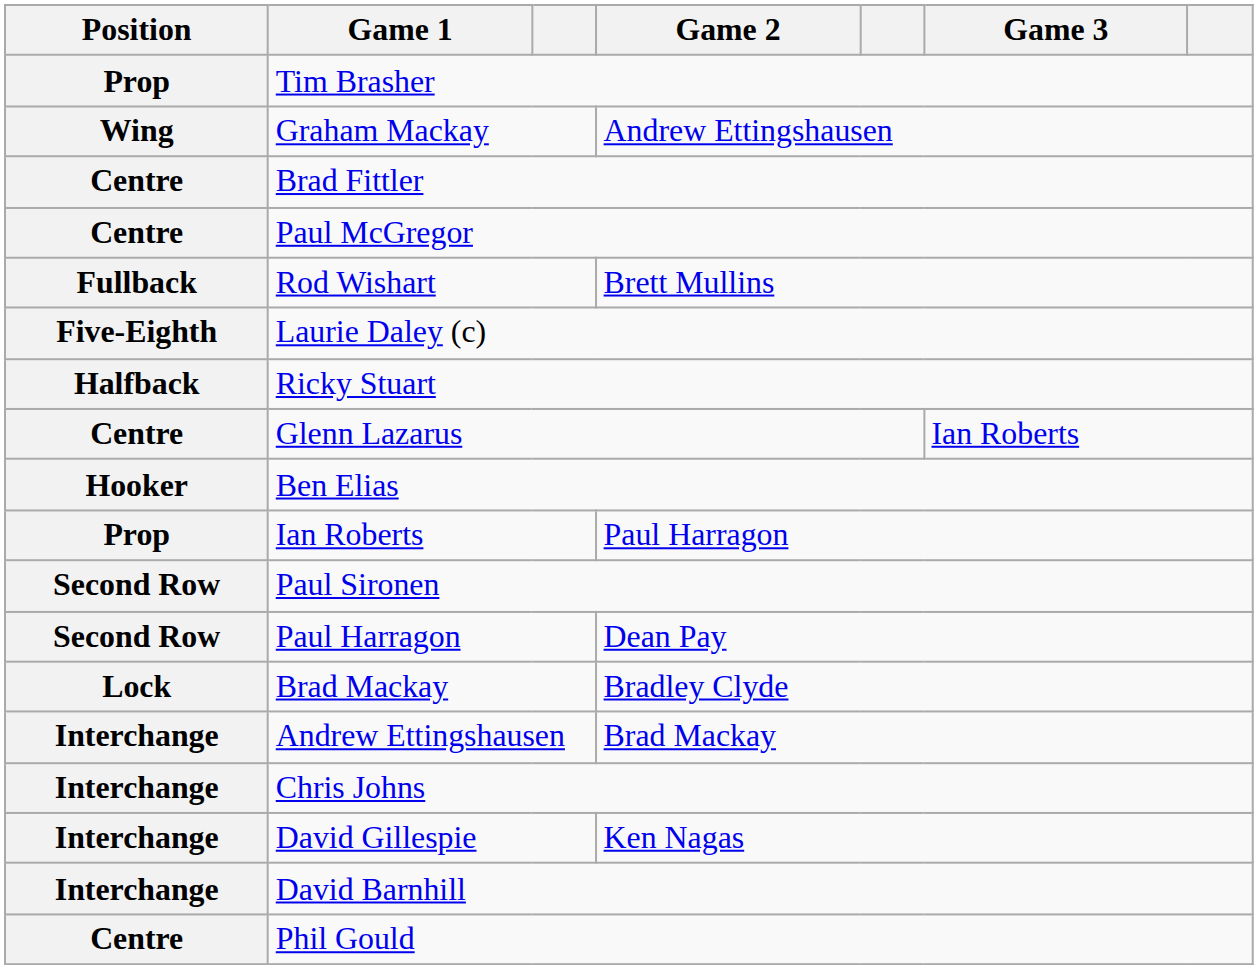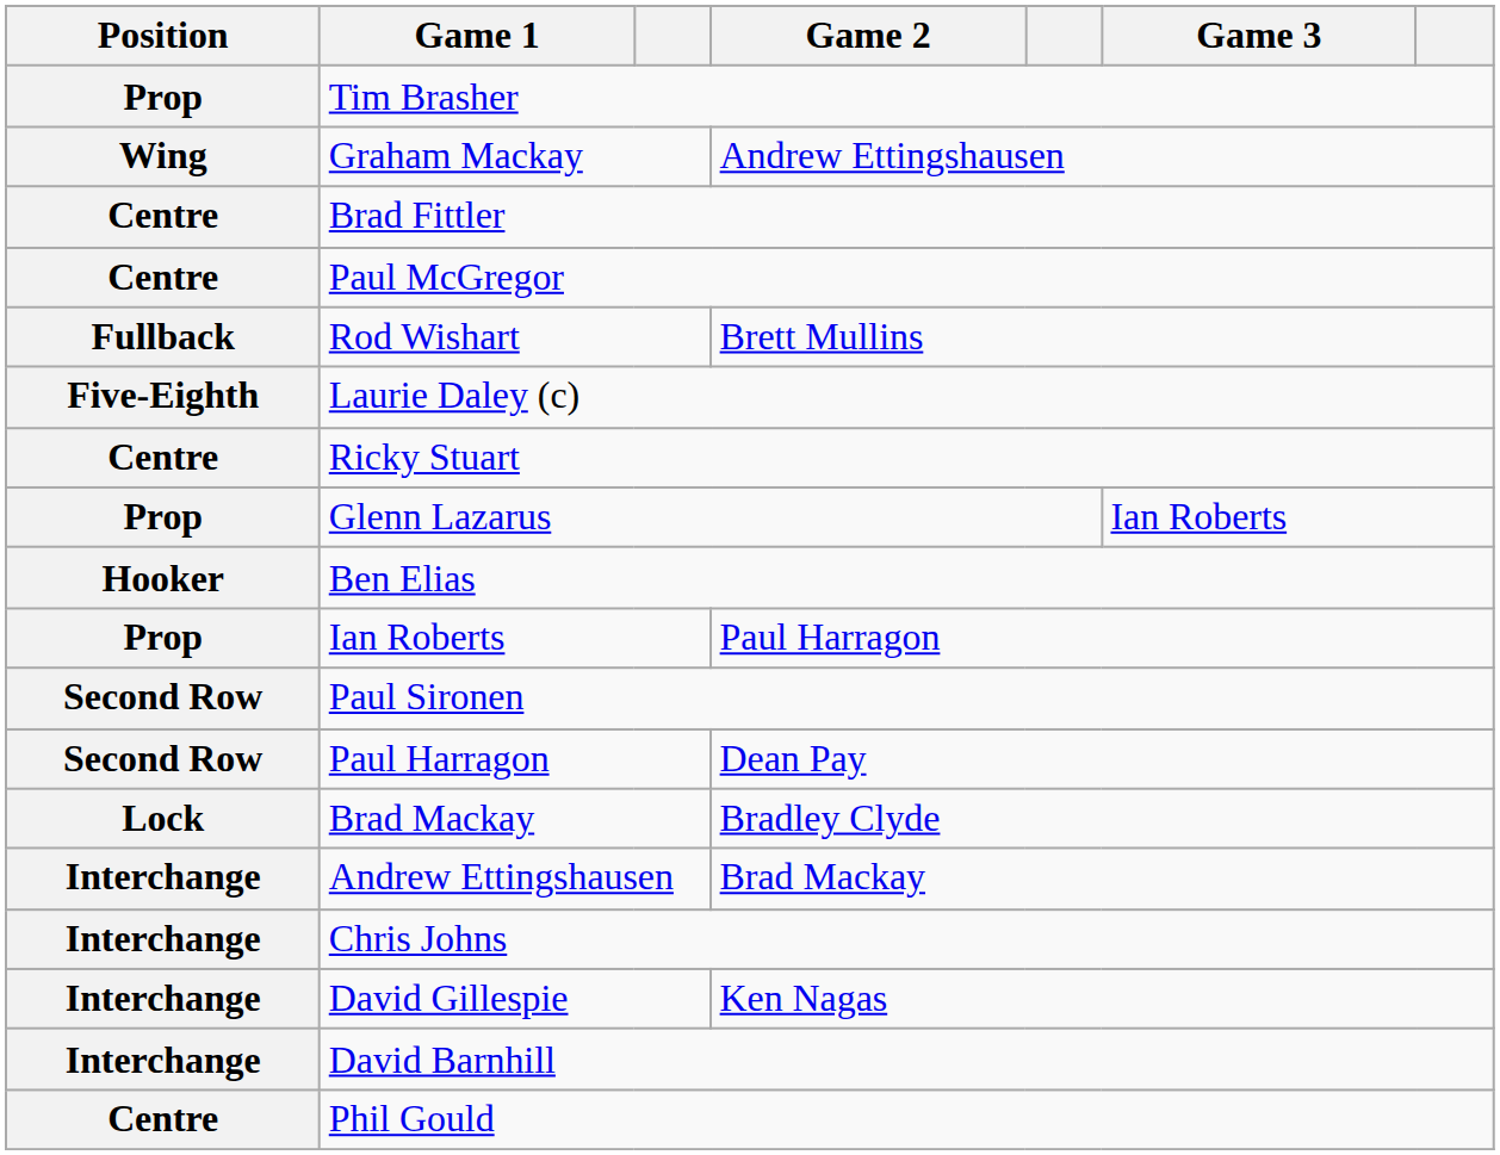 <table class="wikitable">
 <tr>
 <th style="width:125px;">Position</th>
 <th style="width:125px;">Game 1</th>
 <th style="width:25px;"></th>
 <th style="width:125px;">Game 2</th>
 <th style="width:25px;"></th>
 <th style="width:125px;">Game 3</th>
 <th style="width:25px;"></th>
 </tr>
 <tr>
 <th>Prop</th>
 <td colspan="6"> <a href='#'>Tim Brasher</a></td>
 </tr>
 <tr>
 <th>Wing</th>
 <td colspan="2"> <a href='#'>Graham Mackay</a></td>
 <td colspan="4"> <a href='#'>Andrew Ettingshausen</a></td>
 </tr>
 <tr>
 <th>Centre</th>
 <td colspan="6"> <a href='#'>Brad Fittler</a></td>
 </tr>
 <tr>
 <th>Centre</th>
 <td colspan="6"> <a href='#'>Paul McGregor</a></td>
 </tr>
 <tr>
 <th>Fullback</th>
 <td colspan="2"> <a href='#'>Rod Wishart</a></td>
 <td colspan="4"> <a href='#'>Brett Mullins</a></td>
 </tr>
 <tr>
 <th>Five-Eighth</th>
 <td colspan="6"> <a href='#'>Laurie Daley</a> (c)</td>
 </tr>
 <tr>
-<th>Halfback</th>
+<th>Centre</th>
 <td colspan="6"> <a href='#'>Ricky Stuart</a></td>
 </tr>
 <tr>
-<th>Centre</th>
+<th>Prop</th>
 <td colspan="4"> <a href='#'>Glenn Lazarus</a></td>
 <td colspan="2"> <a href='#'>Ian Roberts</a></td>
 </tr>
 <tr>
 <th>Hooker</th>
 <td colspan="6"> <a href='#'>Ben Elias</a></td>
 </tr>
 <tr>
 <th>Prop</th>
 <td colspan="2"> <a href='#'>Ian Roberts</a></td>
 <td colspan="4"> <a href='#'>Paul Harragon</a></td>
 </tr>
 <tr>
 <th>Second Row</th>
 <td colspan="6"> <a href='#'>Paul Sironen</a></td>
 </tr>
 <tr>
 <th>Second Row</th>
 <td colspan="2"> <a href='#'>Paul Harragon</a></td>
 <td colspan="4"> <a href='#'>Dean Pay</a></td>
 </tr>
 <tr>
 <th>Lock</th>
 <td colspan="2"> <a href='#'>Brad Mackay</a></td>
 <td colspan="4"> <a href='#'>Bradley Clyde</a></td>
 </tr>
 <tr>
 <th>Interchange</th>
 <td colspan="2"> <a href='#'>Andrew Ettingshausen</a></td>
 <td colspan="4"> <a href='#'>Brad Mackay</a></td>
 </tr>
 <tr>
 <th>Interchange</th>
 <td colspan="6"> <a href='#'>Chris Johns</a></td>
 </tr>
 <tr>
 <th>Interchange</th>
 <td colspan="2"> <a href='#'>David Gillespie</a></td>
 <td colspan="4"> <a href='#'>Ken Nagas</a></td>
 </tr>
 <tr>
 <th>Interchange</th>
 <td colspan="6"> <a href='#'>David Barnhill</a></td>
 </tr>
 <tr>
 <th>Centre</th>
 <td colspan="6"> <a href='#'>Phil Gould</a></td>
 </tr>
 </table>
